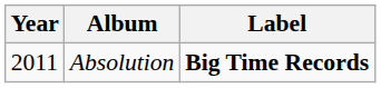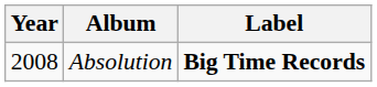 <table class="wikitable" border="1">
 <tr>
 <th>Year</th>
 <th>Album</th>
 <th>Label</th>
 </tr>
 <tr>
-<td>2011</td>
+<td>2008</td>
 <td><em>Absolution </em></td>
 <td><strong>Big Time Records</strong></td>
 </tr>
 </table>
